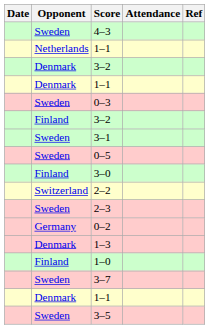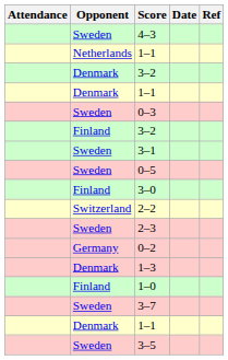 <table class="wikitable sortable plainrowheaders">
 <tr>
-<th scope=col>Date</th>
+<th scope=col>Attendance</th>
 <th scope=col>Opponent</th>
 <th scope=col>Score</th>
-<th scope=col>Attendance</th>
+<th scope=col>Date</th>
 <th scope=col class=unsortable>Ref</th>
 </tr>
 <tr style="background: #CCFFCC;">
-<th scope=row style="background: #CCFFCC;"></th>
+<td align=right></td>
 <td> <a href='#'>Sweden</a></td>
 <td>4–3</td>
-<td align=right></td>
+<th scope=row style="background: #CCFFCC;"></th>
 <td align=center></td>
 </tr>
 <tr style="background: #FFFFCC;">
-<th scope=row style="background: #FFFFCC;"></th>
+<td align=right></td>
 <td> <a href='#'>Netherlands</a></td>
 <td>1–1</td>
-<td align=right></td>
+<th scope=row style="background: #FFFFCC;"></th>
 <td align=center></td>
 </tr>
 <tr style="background: #CCFFCC;">
-<th scope=row style="background: #CCFFCC;"></th>
+<td align=right></td>
 <td> <a href='#'>Denmark</a></td>
 <td>3–2</td>
-<td align=right></td>
+<th scope=row style="background: #CCFFCC;"></th>
 <td align=center></td>
 </tr>
 <tr style="background: #FFFFCC;">
-<th scope=row style="background: #FFFFCC;"></th>
+<td align=right></td>
 <td> <a href='#'>Denmark</a></td>
 <td>1–1</td>
-<td align=right></td>
+<th scope=row style="background: #FFFFCC;"></th>
 <td align=center></td>
 </tr>
 <tr style="background: #FFCCCC;">
-<th scope=row style="background: #FFCCCC;"></th>
+<td align=right></td>
 <td> <a href='#'>Sweden</a></td>
 <td>0–3</td>
-<td align=right></td>
+<th scope=row style="background: #FFCCCC;"></th>
 <td align=center></td>
 </tr>
 <tr style="background: #CCFFCC;">
-<th scope=row style="background: #CCFFCC;"></th>
+<td align=right></td>
 <td> <a href='#'>Finland</a></td>
 <td>3–2</td>
-<td align=right></td>
+<th scope=row style="background: #CCFFCC;"></th>
 <td align=center></td>
 </tr>
 <tr style="background: #CCFFCC;">
-<th scope=row style="background: #CCFFCC;"></th>
+<td align=right></td>
 <td> <a href='#'>Sweden</a></td>
 <td>3–1</td>
-<td align=right></td>
+<th scope=row style="background: #CCFFCC;"></th>
 <td align=center></td>
 </tr>
 <tr style="background: #FFCCCC;">
-<th scope=row style="background: #FFCCCC;"></th>
+<td align=right></td>
 <td> <a href='#'>Sweden</a></td>
 <td>0–5</td>
-<td align=right></td>
+<th scope=row style="background: #FFCCCC;"></th>
 <td align=center></td>
 </tr>
 <tr style="background: #CCFFCC;">
-<th scope=row style="background: #CCFFCC;"></th>
+<td align=right></td>
 <td> <a href='#'>Finland</a></td>
 <td>3–0</td>
-<td align=right></td>
+<th scope=row style="background: #CCFFCC;"></th>
 <td align=center></td>
 </tr>
 <tr style="background: #FFFFCC;">
-<th scope=row style="background: #FFFFCC;"></th>
+<td align=right></td>
 <td> <a href='#'>Switzerland</a></td>
 <td>2–2</td>
-<td align=right></td>
+<th scope=row style="background: #FFFFCC;"></th>
 <td align=center></td>
 </tr>
 <tr style="background: #FFCCCC;">
-<th scope=row style="background: #FFCCCC;"></th>
+<td align=right></td>
 <td> <a href='#'>Sweden</a></td>
 <td>2–3</td>
-<td align=right></td>
+<th scope=row style="background: #FFCCCC;"></th>
 <td align=center></td>
 </tr>
 <tr style="background: #FFCCCC;">
-<th scope=row style="background: #FFCCCC;"></th>
+<td align=right></td>
 <td> <a href='#'>Germany</a></td>
 <td>0–2</td>
-<td align=right></td>
+<th scope=row style="background: #FFCCCC;"></th>
 <td align=center></td>
 </tr>
 <tr style="background: #FFCCCC;">
-<th scope=row style="background: #FFCCCC;"></th>
+<td align=right></td>
 <td> <a href='#'>Denmark</a></td>
 <td>1–3</td>
-<td align=right></td>
+<th scope=row style="background: #FFCCCC;"></th>
 <td align=center></td>
 </tr>
 <tr style="background: #CCFFCC;">
-<th scope=row style="background: #CCFFCC;"></th>
+<td align=right></td>
 <td> <a href='#'>Finland</a></td>
 <td>1–0</td>
-<td align=right></td>
+<th scope=row style="background: #CCFFCC;"></th>
 <td align=center></td>
 </tr>
 <tr style="background: #FFCCCC;">
-<th scope=row style="background: #FFCCCC;"></th>
+<td align=right></td>
 <td> <a href='#'>Sweden</a></td>
 <td>3–7</td>
-<td align=right></td>
+<th scope=row style="background: #FFCCCC;"></th>
 <td align=center></td>
 </tr>
 <tr style="background: #FFFFCC;">
-<th scope=row style="background: #FFFFCC;"></th>
+<td align=right></td>
 <td> <a href='#'>Denmark</a></td>
 <td>1–1</td>
-<td align=right></td>
+<th scope=row style="background: #FFFFCC;"></th>
 <td align=center></td>
 </tr>
 <tr style="background: #FFCCCC;">
-<th scope=row style="background: #FFCCCC;"></th>
+<td align=right></td>
 <td> <a href='#'>Sweden</a></td>
 <td>3–5</td>
-<td align=right></td>
+<th scope=row style="background: #FFCCCC;"></th>
 <td align=center></td>
 </tr>
 </table>
